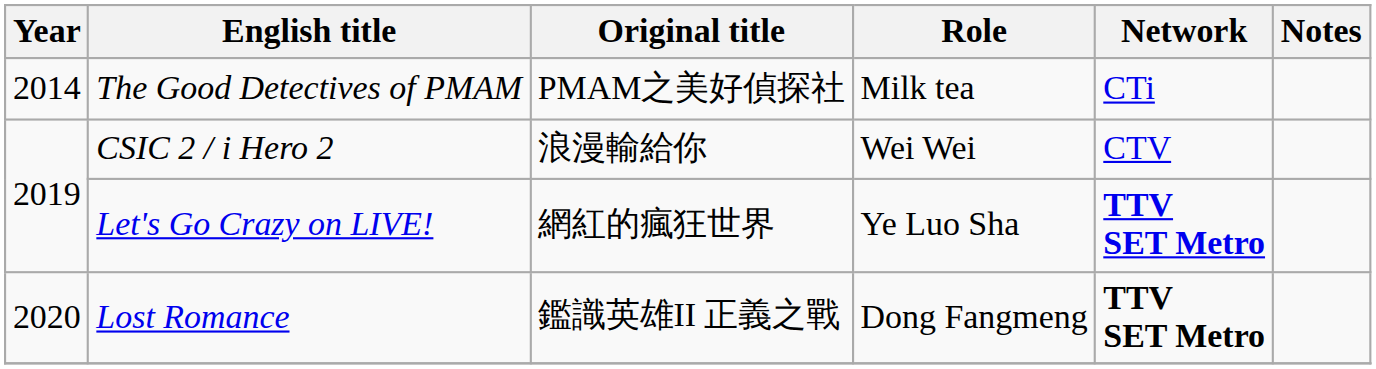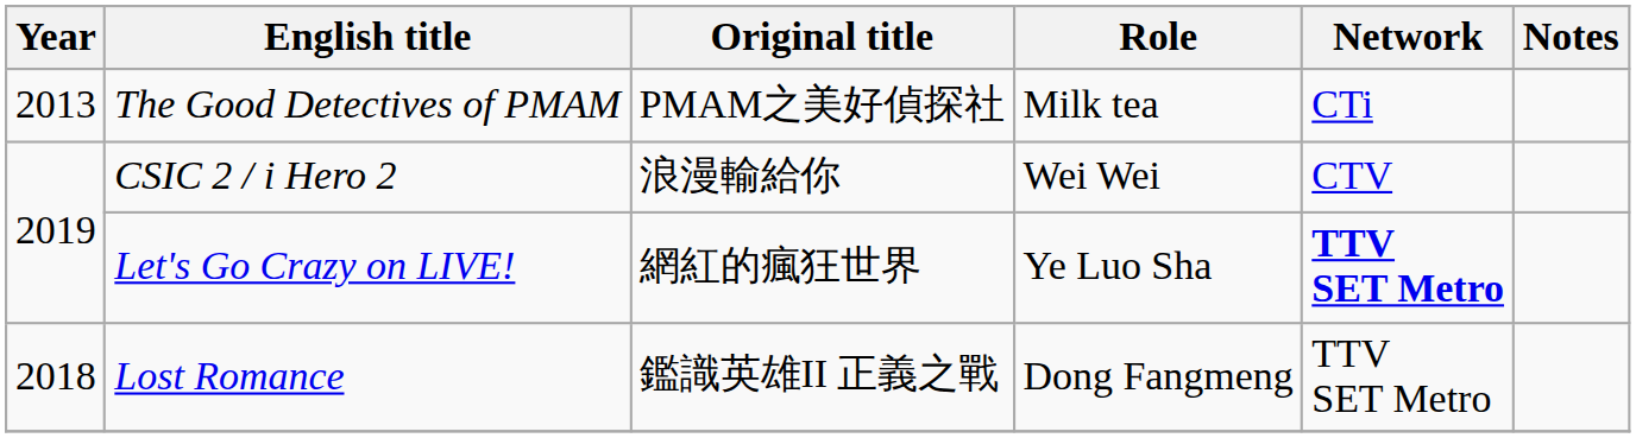 <table class="wikitable sortable">
 <tr>
 <th>Year</th>
 <th>English title</th>
 <th>Original title</th>
 <th>Role</th>
 <th>Network</th>
 <th class="unsortable">Notes</th>
 </tr>
 <tr>
-<td>2014</td>
+<td>2013</td>
 <td><em>The Good Detectives of PMAM</em></td>
 <td>PMAM之美好偵探社</td>
 <td>Milk tea</td>
 <td><a href='#'>CTi</a></td>
 <td></td>
 </tr>
 <tr>
 <td rowspan="2">2019</td>
 <td><em>CSIC 2 / i Hero 2</em></td>
 <td>浪漫輸給你</td>
 <td>Wei Wei</td>
 <td><a href='#'>CTV</a></td>
 <td></td>
 </tr>
 <tr>
 <td><em><a href='#'>Let's Go Crazy on LIVE!</a></em></td>
 <td>網紅的瘋狂世界</td>
 <td>Ye Luo Sha</td>
 <td><strong><a href='#'>TTV</a><br><a href='#'>SET Metro</a></strong></td>
 <td></td>
 </tr>
 <tr>
-<td>2020</td>
+<td>2018</td>
 <td><em><a href='#'>Lost Romance</a></em></td>
 <td>鑑識英雄II 正義之戰</td>
 <td>Dong Fangmeng</td>
-<td><strong>TTV<br>SET Metro</strong></td>
+<td>TTV<br>SET Metro</td>
 <td></td>
 </tr>
 <tr>
 </tr>
 </table>
